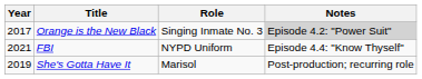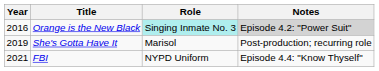 <table class = "wikitable sortable">
 <tr>
 <th>Year</th>
 <th>Title</th>
 <th>Role<br></th>
 <th>Notes</th>
 </tr>
 <tr>
-<td>2017</td>
+<td>2016</td>
 <td><em><a href='#'>Orange is the New Black</a></em></td>
-<td>Singing Inmate No. 3</td>
+<td style="background: paleturquoise;">Singing Inmate No. 3</td>
 <td style="background: lightgrey;">Episode 4.2: "Power Suit"</td>
+</tr>
+<tr>
+<td>2019</td>
+<td><em><a href='#'>She's Gotta Have It</a></em></td>
+<td>Marisol</td>
+<td>Post-production; recurring role</td>
 </tr>
 <tr>
 <td>2021</td>
 <td><em><a href='#'>FBI</a></em></td>
 <td>NYPD Uniform</td>
 <td>Episode 4.4: "Know Thyself"</td>
 </tr>
-<tr>
-<td>2019</td>
-<td><em><a href='#'>She's Gotta Have It</a></em></td>
-<td>Marisol</td>
-<td>Post-production; recurring role</td>
-</tr>
 </table>
